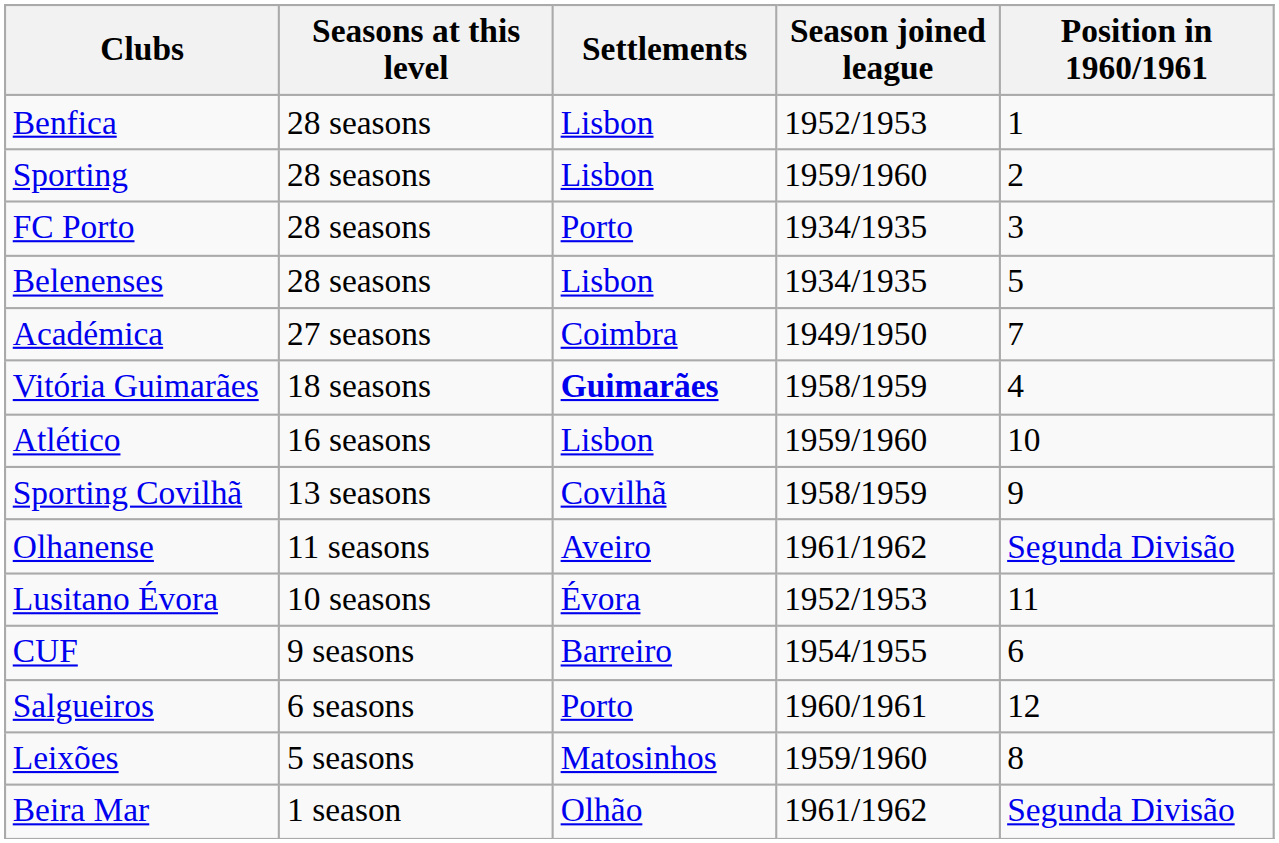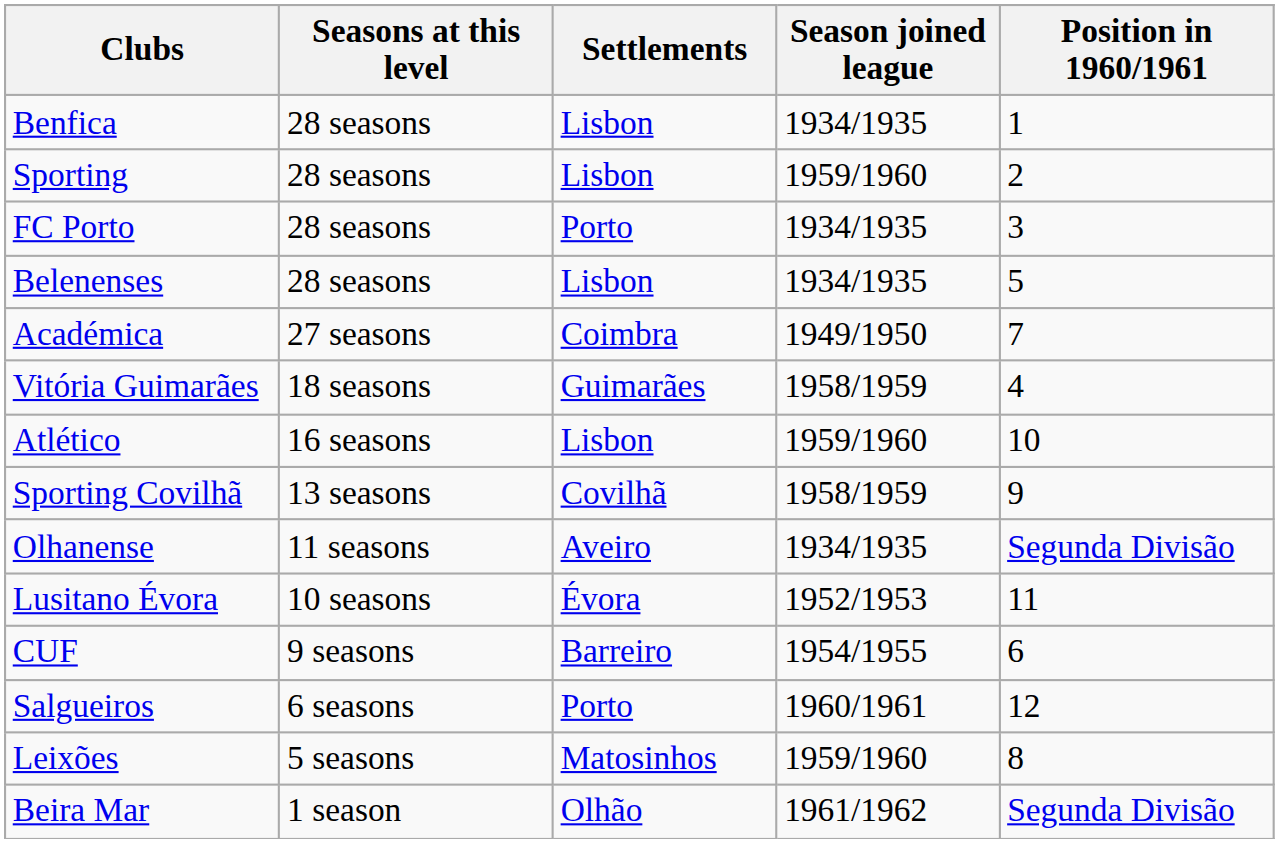 <table class="wikitable sortable" style="text-align: center;">
 <tr>
 <th width=125>Clubs</th>
 <th width=125>Seasons at this level</th>
 <th width=100>Settlements</th>
 <th width=100>Season joined league</th>
 <th width=125>Position in 1960/1961</th>
 </tr>
 <tr>
 <td align="left"><a href='#'>Benfica</a></td>
 <td align="left">28 seasons</td>
 <td align="left"><a href='#'>Lisbon</a></td>
-<td align="left">1952/1953</td>
+<td align="left">1934/1935</td>
 <td align="left">1</td>
 </tr>
 <tr>
 <td align="left"><a href='#'>Sporting</a></td>
 <td align="left">28 seasons</td>
 <td align="left"><a href='#'>Lisbon</a></td>
 <td align="left">1959/1960</td>
 <td align="left">2</td>
 </tr>
 <tr>
 <td align="left"><a href='#'>FC Porto</a></td>
 <td align="left">28 seasons</td>
 <td align="left"><a href='#'>Porto</a></td>
 <td align="left">1934/1935</td>
 <td align="left">3</td>
 </tr>
 <tr>
 <td align="left"><a href='#'>Belenenses</a></td>
 <td align="left">28 seasons</td>
 <td align="left"><a href='#'>Lisbon</a></td>
 <td align="left">1934/1935</td>
 <td align="left">5</td>
 </tr>
 <tr>
 <td align="left"><a href='#'>Académica</a></td>
 <td align="left">27 seasons</td>
 <td align="left"><a href='#'>Coimbra</a></td>
 <td align="left">1949/1950</td>
 <td align="left">7</td>
 </tr>
 <tr>
 <td align="left"><a href='#'>Vitória Guimarães</a></td>
 <td align="left">18 seasons</td>
-<td align="left"><strong><a href='#'>Guimarães</a></strong></td>
+<td align="left"><a href='#'>Guimarães</a></td>
 <td align="left">1958/1959</td>
 <td align="left">4</td>
 </tr>
 <tr>
 <td align="left"><a href='#'>Atlético</a></td>
 <td align="left">16 seasons</td>
 <td align="left"><a href='#'>Lisbon</a></td>
 <td align="left">1959/1960</td>
 <td align="left">10</td>
 </tr>
 <tr>
 <td align="left"><a href='#'>Sporting Covilhã</a></td>
 <td align="left">13 seasons</td>
 <td align="left"><a href='#'>Covilhã</a></td>
 <td align="left">1958/1959</td>
 <td align="left">9</td>
 </tr>
 <tr>
 <td align="left"><a href='#'>Olhanense</a></td>
 <td align="left">11 seasons</td>
 <td align="left"><a href='#'>Aveiro</a></td>
-<td align="left">1961/1962</td>
+<td align="left">1934/1935</td>
 <td align="left"><a href='#'>Segunda Divisão</a></td>
 </tr>
 <tr>
 <td align="left"><a href='#'>Lusitano Évora</a></td>
 <td align="left">10 seasons</td>
 <td align="left"><a href='#'>Évora</a></td>
 <td align="left">1952/1953</td>
 <td align="left">11</td>
 </tr>
 <tr>
 <td align="left"><a href='#'>CUF</a></td>
 <td align="left">9 seasons</td>
 <td align="left"><a href='#'>Barreiro</a></td>
 <td align="left">1954/1955</td>
 <td align="left">6</td>
 </tr>
 <tr>
 <td align="left"><a href='#'>Salgueiros</a></td>
 <td align="left">6 seasons</td>
 <td align="left"><a href='#'>Porto</a></td>
 <td align="left">1960/1961</td>
 <td align="left">12</td>
 </tr>
 <tr>
 <td align="left"><a href='#'>Leixões</a></td>
 <td align="left">5 seasons</td>
 <td align="left"><a href='#'>Matosinhos</a></td>
 <td align="left">1959/1960</td>
 <td align="left">8</td>
 </tr>
 <tr>
 <td align="left"><a href='#'>Beira Mar</a></td>
 <td align="left">1 season</td>
 <td align="left"><a href='#'>Olhão</a></td>
 <td align="left">1961/1962</td>
 <td align="left"><a href='#'>Segunda Divisão</a></td>
 </tr>
 </table>
